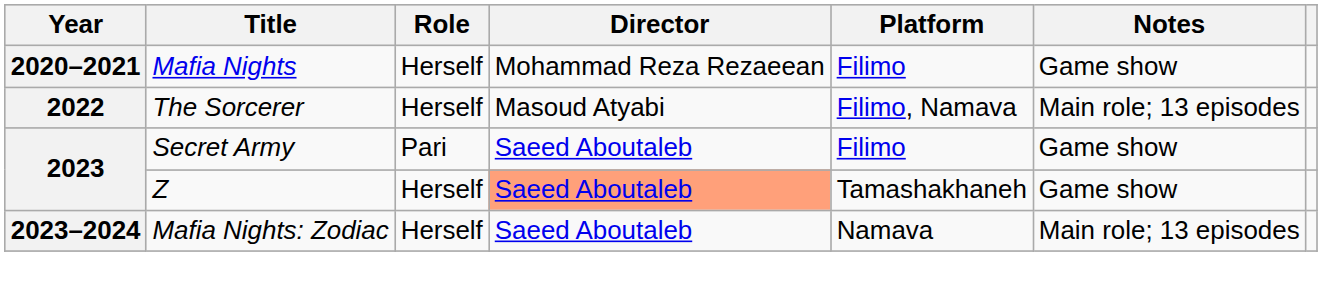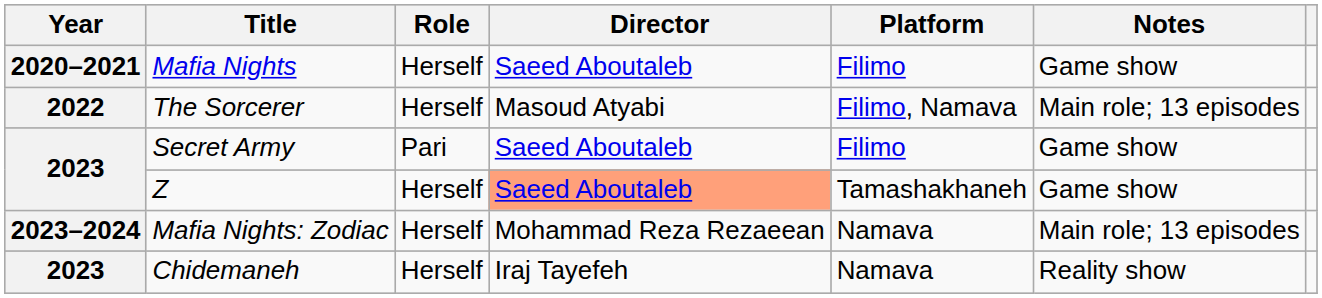 <table class="wikitable plainrowheaders sortable" style="font-size:100%">
 <tr>
 <th scope="col">Year</th>
 <th scope="col">Title</th>
 <th scope="col">Role</th>
 <th scope="col">Director</th>
 <th class="unsortable" scope="col">Platform</th>
 <th scope="col">Notes</th>
 <th class="unsortable" scope="col"></th>
 </tr>
 <tr>
 <th scope="row">2020–2021</th>
 <td><em><a href='#'>Mafia Nights</a></em></td>
 <td>Herself</td>
-<td>Mohammad Reza Rezaeean</td>
+<td><a href='#'>Saeed Aboutaleb</a></td>
 <td><a href='#'>Filimo</a></td>
 <td>Game show</td>
 <td></td>
 </tr>
 <tr>
 <th scope="row">2022</th>
 <td><em>The Sorcerer</em></td>
 <td>Herself</td>
 <td>Masoud Atyabi</td>
 <td><a href='#'>Filimo</a>, Namava</td>
 <td>Main role; 13 episodes</td>
 <td></td>
 </tr>
 <tr>
 <th rowspan="2" scope="row">2023</th>
 <td><em>Secret Army</em></td>
 <td>Pari</td>
 <td><a href='#'>Saeed Aboutaleb</a></td>
 <td><a href='#'>Filimo</a></td>
 <td>Game show</td>
 <td></td>
 </tr>
 <tr>
 <td><em>Z</em></td>
 <td>Herself</td>
 <td style="background: lightsalmon;"><a href='#'>Saeed Aboutaleb</a></td>
 <td>Tamashakhaneh</td>
 <td>Game show</td>
 <td></td>
 </tr>
 <tr>
 <th scope="row">2023–2024</th>
 <td><em>Mafia Nights: Zodiac</em></td>
 <td>Herself</td>
-<td><a href='#'>Saeed Aboutaleb</a></td>
+<td>Mohammad Reza Rezaeean</td>
 <td>Namava</td>
 <td>Main role; 13 episodes</td>
 <td></td>
 </tr>
+<tr>
+<th scope="row">2023</th>
+<td><em>Chidemaneh</em></td>
+<td>Herself</td>
+<td>Iraj Tayefeh</td>
+<td>Namava</td>
+<td>Reality show</td>
+<td></td>
+</tr>
 </table>
